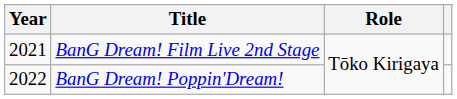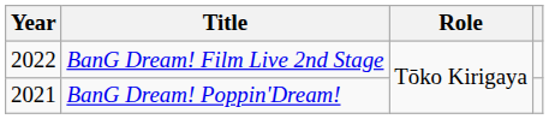 <table class="wikitable sortable">
 <tr>
 <th>Year</th>
 <th>Title</th>
 <th>Role</th>
 <th class="unsortable"></th>
 </tr>
 <tr>
-<td>2021</td>
+<td>2022</td>
 <td><em><a href='#'>BanG Dream! Film Live 2nd Stage</a></em></td>
 <td rowspan="2">Tōko Kirigaya</td>
 <td></td>
 </tr>
 <tr>
-<td>2022</td>
+<td>2021</td>
 <td><em><a href='#'>BanG Dream! Poppin'Dream!</a></em></td>
 <td></td>
 </tr>
 </table>
